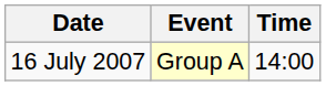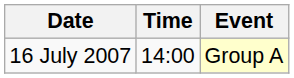 <table class = "wikitable" style="text-align:center;">
 <tr>
 <th>Date</th>
+<th>Time</th>
 <th>Event</th>
-<th>Time</th>
 </tr>
 <tr>
 <td>16 July 2007</td>
+<td>14:00</td>
 <td bgcolor=ffffcc>Group A</td>
-<td>14:00</td>
 </tr>
 </table>
